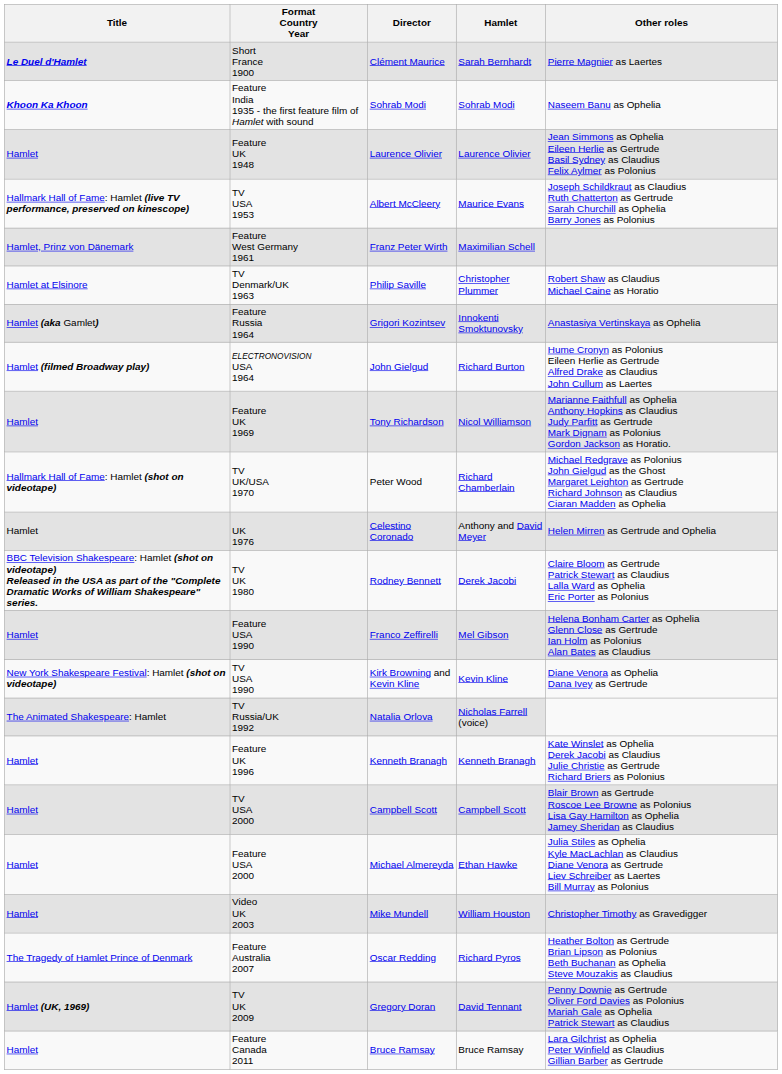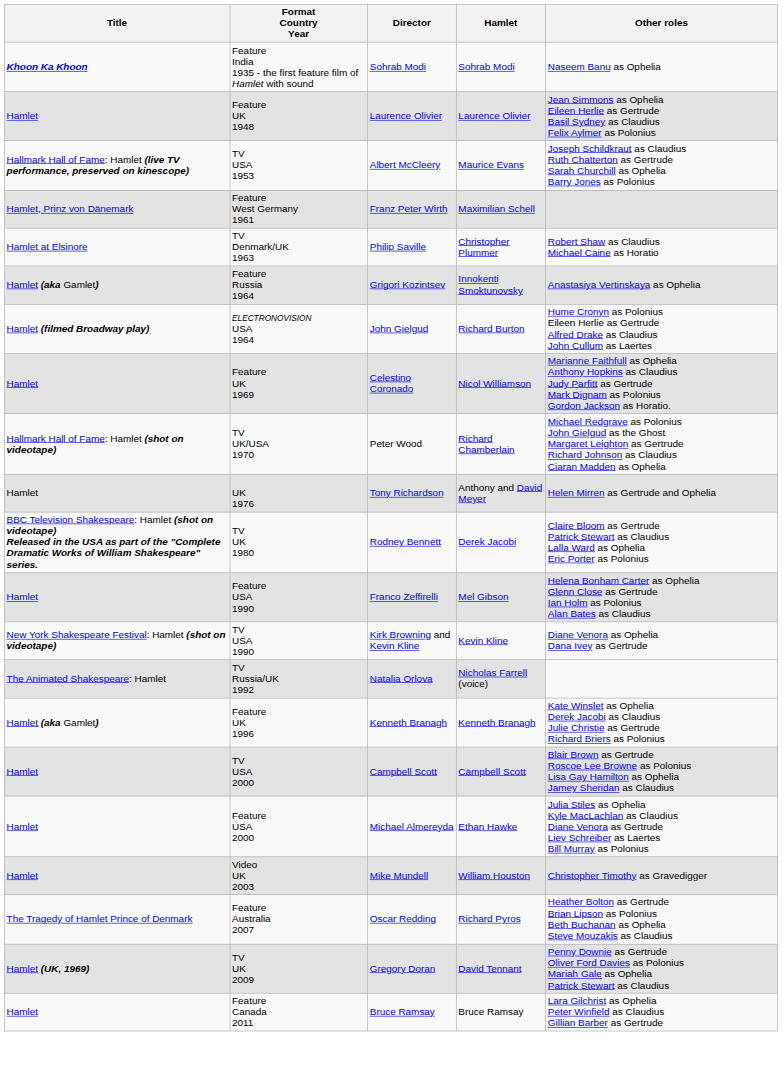 <table class="wikitable">
 <tr>
 <th>Title</th>
 <th>Format<br>Country<br>Year</th>
 <th>Director</th>
 <th>Hamlet</th>
 <th width=30%>Other roles</th>
-</tr>
-<tr bgcolor=#e3e3e3>
-<td><strong><em><a href='#'>Le Duel d'Hamlet</a></em></strong></td>
-<td>Short<br>France<br>1900</td>
-<td><a href='#'>Clément Maurice</a></td>
-<td><a href='#'>Sarah Bernhardt</a></td>
-<td><a href='#'>Pierre Magnier</a> as Laertes</td>
 </tr>
 <tr>
 <td><strong><em><a href='#'>Khoon Ka Khoon</a><strong></td>
 <td>Feature<br>India<br>1935 - the first feature film of <em>Hamlet</em> with sound</td>
 <td><a href='#'>Sohrab Modi</a></td>
 <td><a href='#'>Sohrab Modi</a></td>
 <td><a href='#'>Naseem Banu</a> as Ophelia</td>
 </tr>
 <tr bgcolor=#e3e3e3>
 <td></em></strong><a href='#'>Hamlet</a><strong><em></td>
 <td>Feature<br>UK<br>1948</td>
 <td><a href='#'>Laurence Olivier</a></td>
 <td><a href='#'>Laurence Olivier</a></td>
 <td><a href='#'>Jean Simmons</a> as Ophelia<br><a href='#'>Eileen Herlie</a> as Gertrude<br><a href='#'>Basil Sydney</a> as Claudius<br><a href='#'>Felix Aylmer</a> as Polonius</td>
 </tr>
 <tr>
 <td></em></strong><a href='#'>Hallmark Hall of Fame</a>: Hamlet<strong><em> (live TV performance, preserved on kinescope)</td>
 <td>TV<br>USA<br>1953</td>
 <td><a href='#'>Albert McCleery</a></td>
 <td><a href='#'>Maurice Evans</a></td>
 <td><a href='#'>Joseph Schildkraut</a> as Claudius<br><a href='#'>Ruth Chatterton</a> as Gertrude<br><a href='#'>Sarah Churchill</a> as Ophelia<br><a href='#'>Barry Jones</a> as Polonius</td>
 </tr>
 <tr bgcolor=#e3e3e3>
 <td></em></strong><a href='#'>Hamlet, Prinz von Dänemark</a><strong><em></td>
 <td>Feature<br>West Germany<br>1961</td>
 <td><a href='#'>Franz Peter Wirth</a></td>
 <td><a href='#'>Maximilian Schell</a></td>
 <td></td>
 </tr>
 <tr>
 <td></em></strong><a href='#'>Hamlet at Elsinore</a><strong><em></td>
 <td>TV<br>Denmark/UK<br>1963</td>
 <td><a href='#'>Philip Saville</a></td>
 <td><a href='#'>Christopher Plummer</a></td>
 <td><a href='#'>Robert Shaw</a> as Claudius<br><a href='#'>Michael Caine</a> as Horatio</td>
 </tr>
 <tr bgcolor=#e3e3e3>
 <td></em></strong><a href='#'>Hamlet</a><strong><em> (aka </em></strong>Gamlet<strong><em>)</td>
 <td>Feature<br>Russia<br>1964</td>
 <td><a href='#'>Grigori Kozintsev</a></td>
 <td><a href='#'>Innokenti Smoktunovsky</a></td>
 <td><a href='#'>Anastasiya Vertinskaya</a> as Ophelia</td>
 </tr>
 <tr>
 <td></em></strong><a href='#'>Hamlet</a><strong><em> (filmed Broadway play)</td>
 <td><small><em>ELECTRONOVISION</em></small><br>USA<br>1964</td>
 <td><a href='#'>John Gielgud</a></td>
 <td><a href='#'>Richard Burton</a></td>
 <td><a href='#'>Hume Cronyn</a> as Polonius<br>Eileen Herlie as Gertrude <br><a href='#'>Alfred Drake</a> as Claudius<br><a href='#'>John Cullum</a> as Laertes</td>
 </tr>
 <tr bgcolor=#e3e3e3>
 <td></em></strong><a href='#'>Hamlet</a><strong><em></td>
 <td>Feature<br>UK<br>1969</td>
-<td><a href='#'>Tony Richardson</a></td>
+<td><a href='#'>Celestino Coronado</a></td>
 <td><a href='#'>Nicol Williamson</a></td>
 <td><a href='#'>Marianne Faithfull</a> as Ophelia<br><a href='#'>Anthony Hopkins</a> as Claudius<br><a href='#'>Judy Parfitt</a> as Gertrude<br><a href='#'>Mark Dignam</a> as Polonius<br><a href='#'>Gordon Jackson</a> as Horatio.</td>
 </tr>
 <tr>
 <td></em></strong><a href='#'>Hallmark Hall of Fame</a>: Hamlet<strong><em> (shot on videotape)</td>
 <td>TV<br>UK/USA<br>1970</td>
 <td>Peter Wood</td>
 <td><a href='#'>Richard Chamberlain</a></td>
 <td><a href='#'>Michael Redgrave</a> as Polonius<br><a href='#'>John Gielgud</a> as the Ghost <br><a href='#'>Margaret Leighton</a> as Gertrude<br><a href='#'>Richard Johnson</a> as Claudius<br><a href='#'>Ciaran Madden</a> as Ophelia</td>
 </tr>
 <tr bgcolor=#e3e3e3>
 <td></em></strong>Hamlet<strong><em></td>
 <td><br>UK<br>1976</td>
-<td><a href='#'>Celestino Coronado</a></td>
+<td><a href='#'>Tony Richardson</a></td>
 <td>Anthony and <a href='#'>David Meyer</a></td>
 <td><a href='#'>Helen Mirren</a> as Gertrude and Ophelia</td>
 </tr>
 <tr>
 <td></em></strong><a href='#'>BBC Television Shakespeare</a>: Hamlet<strong><em> (shot on videotape)<br>Released in the USA as part of the "Complete Dramatic Works of William Shakespeare" series.</td>
 <td>TV<br>UK<br>1980</td>
 <td><a href='#'>Rodney Bennett</a></td>
 <td><a href='#'>Derek Jacobi</a></td>
 <td><a href='#'>Claire Bloom</a> as Gertrude<br><a href='#'>Patrick Stewart</a> as Claudius<br><a href='#'>Lalla Ward</a> as Ophelia<br><a href='#'>Eric Porter</a> as Polonius</td>
 </tr>
 <tr bgcolor=#e3e3e3>
 <td></em></strong><a href='#'>Hamlet</a><strong><em></td>
 <td>Feature<br>USA<br>1990</td>
 <td><a href='#'>Franco Zeffirelli</a></td>
 <td><a href='#'>Mel Gibson</a></td>
 <td><a href='#'>Helena Bonham Carter</a> as Ophelia<br><a href='#'>Glenn Close</a> as Gertrude<br><a href='#'>Ian Holm</a> as Polonius<br><a href='#'>Alan Bates</a> as Claudius</td>
 </tr>
 <tr>
 <td></em></strong><a href='#'>New York Shakespeare Festival</a>: Hamlet<strong><em> (shot on videotape)</td>
 <td>TV<br>USA<br>1990</td>
 <td><a href='#'>Kirk Browning</a> and <a href='#'>Kevin Kline</a></td>
 <td><a href='#'>Kevin Kline</a></td>
 <td><a href='#'>Diane Venora</a> as Ophelia<br><a href='#'>Dana Ivey</a> as Gertrude</td>
 </tr>
 <tr bgcolor=#e3e3e3>
 <td></em></strong><a href='#'>The Animated Shakespeare</a>: Hamlet<strong><em></td>
 <td>TV<br>Russia/UK<br>1992</td>
 <td><a href='#'>Natalia Orlova</a></td>
 <td><a href='#'>Nicholas Farrell</a> (voice)</td>
 </tr>
 <tr>
-<td></em></strong><a href='#'>Hamlet</a><strong><em></td>
+<td></em></strong><a href='#'>Hamlet</a><strong><em> (aka </em></strong>Gamlet<strong><em>)</td>
 <td>Feature<br>UK<br>1996</td>
 <td><a href='#'>Kenneth Branagh</a></td>
 <td><a href='#'>Kenneth Branagh</a></td>
 <td><a href='#'>Kate Winslet</a> as Ophelia<br><a href='#'>Derek Jacobi</a> as Claudius<br><a href='#'>Julie Christie</a> as Gertrude<br><a href='#'>Richard Briers</a> as Polonius</td>
 </tr>
 <tr bgcolor=#e3e3e3>
 <td></em></strong><a href='#'>Hamlet</a><strong><em></td>
 <td>TV<br>USA<br>2000</td>
 <td><a href='#'>Campbell Scott</a></td>
 <td><a href='#'>Campbell Scott</a></td>
 <td><a href='#'>Blair Brown</a> as Gertrude<br><a href='#'>Roscoe Lee Browne</a> as Polonius<br><a href='#'>Lisa Gay Hamilton</a> as Ophelia<br><a href='#'>Jamey Sheridan</a> as Claudius</td>
 </tr>
 <tr>
 <td></em></strong><a href='#'>Hamlet</a><strong><em></td>
 <td>Feature<br>USA<br>2000</td>
 <td><a href='#'>Michael Almereyda</a></td>
 <td><a href='#'>Ethan Hawke</a></td>
 <td><a href='#'>Julia Stiles</a> as Ophelia<br><a href='#'>Kyle MacLachlan</a> as Claudius<br><a href='#'>Diane Venora</a> as Gertrude<br><a href='#'>Liev Schreiber</a> as Laertes<br><a href='#'>Bill Murray</a> as Polonius</td>
 </tr>
 <tr bgcolor=#e3e3e3>
 <td></em></strong><a href='#'>Hamlet</a><strong><em></td>
 <td>Video<br>UK<br>2003</td>
 <td><a href='#'>Mike Mundell</a></td>
 <td><a href='#'>William Houston</a></td>
 <td><a href='#'>Christopher Timothy</a> as Gravedigger</td>
 </tr>
 <tr>
 <td></em></strong><a href='#'>The Tragedy of Hamlet Prince of Denmark</a><strong><em></td>
 <td>Feature<br>Australia<br>2007</td>
 <td><a href='#'>Oscar Redding</a></td>
 <td><a href='#'>Richard Pyros</a></td>
 <td><a href='#'>Heather Bolton</a> as Gertrude<br><a href='#'>Brian Lipson</a> as Polonius<br><a href='#'>Beth Buchanan</a> as Ophelia<br><a href='#'>Steve Mouzakis</a> as Claudius</td>
 </tr>
 <tr bgcolor=#e3e3e3>
 <td></em></strong><a href='#'>Hamlet</a><strong><em> (UK, 1969)</td>
 <td>TV<br>UK<br>2009</td>
 <td><a href='#'>Gregory Doran</a></td>
 <td><a href='#'>David Tennant</a></td>
 <td><a href='#'>Penny Downie</a> as Gertrude<br><a href='#'>Oliver Ford Davies</a> as Polonius<br><a href='#'>Mariah Gale</a> as Ophelia<br><a href='#'>Patrick Stewart</a> as Claudius</td>
 </tr>
 <tr>
 <td></em></strong><a href='#'>Hamlet</a><strong><em></td>
 <td>Feature<br>Canada<br>2011</td>
 <td><a href='#'>Bruce Ramsay</a></td>
 <td>Bruce Ramsay</td>
 <td><a href='#'>Lara Gilchrist</a> as Ophelia<br><a href='#'>Peter Winfield</a> as Claudius<br><a href='#'>Gillian Barber</a> as Gertrude</td>
 </tr>
 </table>
